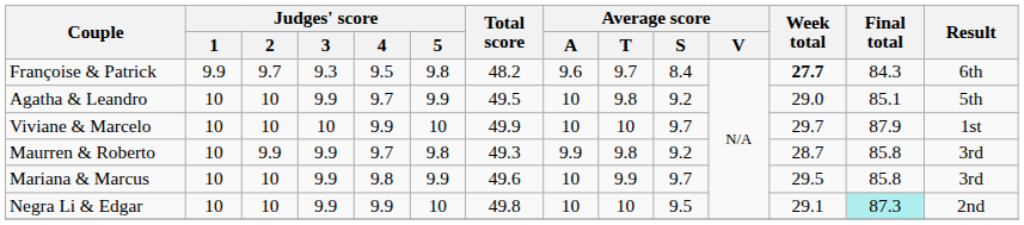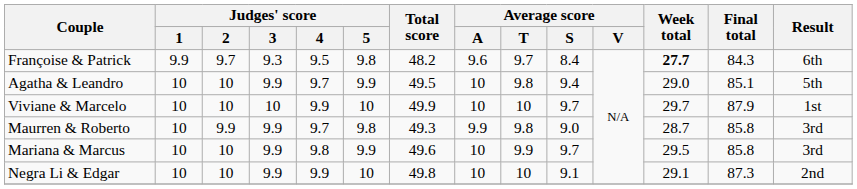 <table class="wikitable" style="font-size:100%; line-height:16px; text-align:center" width="100%">
 <tr>
 <th rowspan=2 width=150>Couple</th>
 <th colspan=5 width=185>Judges' score</th>
 <th rowspan=2 width=060>Total score</th>
 <th colspan=4 width=148>Average score</th>
 <th rowspan=2 width=060>Week total</th>
 <th rowspan=2 width=060>Final total</th>
 <th rowspan=2 width=075>Result</th>
 </tr>
 <tr>
 <th>1</th>
 <th>2</th>
 <th>3</th>
 <th>4</th>
 <th>5</th>
 <th>A</th>
 <th>T</th>
 <th>S</th>
 <th>V</th>
 </tr>
 <tr>
 <td align="left">Françoise & Patrick</td>
 <td>9.9</td>
 <td>9.7</td>
 <td>9.3</td>
 <td>9.5</td>
 <td>9.8</td>
 <td>48.2</td>
 <td>9.6</td>
 <td>9.7</td>
 <td>8.4</td>
 <td rowspan=6><small>N/A</small></td>
 <td><strong>27.7</strong></td>
 <td>84.3</td>
 <td>6th</td>
 </tr>
 <tr>
 <td align="left">Agatha & Leandro</td>
 <td>10</td>
 <td>10</td>
 <td>9.9</td>
 <td>9.7</td>
 <td>9.9</td>
 <td>49.5</td>
 <td>10</td>
 <td>9.8</td>
-<td>9.2</td>
+<td>9.4</td>
 <td>29.0</td>
 <td>85.1</td>
 <td>5th</td>
 </tr>
 <tr>
 <td align="left">Viviane & Marcelo</td>
 <td>10</td>
 <td>10</td>
 <td>10</td>
 <td>9.9</td>
 <td>10</td>
 <td>49.9</td>
 <td>10</td>
 <td>10</td>
 <td>9.7</td>
 <td>29.7</td>
 <td>87.9</td>
 <td>1st</td>
 </tr>
 <tr>
 <td align="left">Maurren & Roberto</td>
 <td>10</td>
 <td>9.9</td>
 <td>9.9</td>
 <td>9.7</td>
 <td>9.8</td>
 <td>49.3</td>
 <td>9.9</td>
 <td>9.8</td>
-<td>9.2</td>
+<td>9.0</td>
 <td>28.7</td>
 <td>85.8</td>
 <td>3rd</td>
 </tr>
 <tr>
 <td align="left">Mariana & Marcus</td>
 <td>10</td>
 <td>10</td>
 <td>9.9</td>
 <td>9.8</td>
 <td>9.9</td>
 <td>49.6</td>
 <td>10</td>
 <td>9.9</td>
 <td>9.7</td>
 <td>29.5</td>
 <td>85.8</td>
 <td>3rd</td>
 </tr>
 <tr>
 <td align="left">Negra Li & Edgar</td>
 <td>10</td>
 <td>10</td>
 <td>9.9</td>
 <td>9.9</td>
 <td>10</td>
 <td>49.8</td>
 <td>10</td>
 <td>10</td>
-<td>9.5</td>
+<td>9.1</td>
 <td>29.1</td>
-<td style="background: paleturquoise;">87.3</td>
+<td>87.3</td>
 <td>2nd</td>
 </tr>
 <tr>
 </tr>
 </table>
